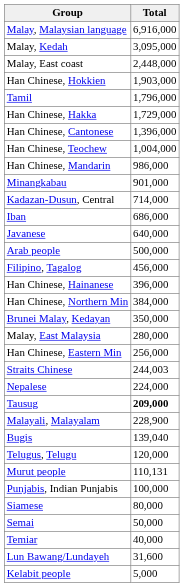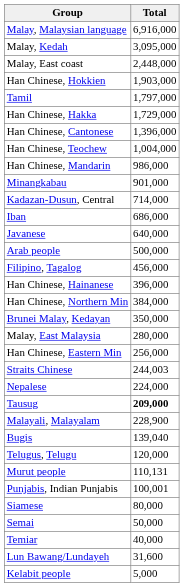 <table class="toccolours sortable" border="1" cellpadding="3" style="border-collapse:collapse; text-align: left;">
 <tr style="text-align:center; background:#f0f0f0;">
 <td><strong>Group</strong></td>
 <td><strong>Total</strong></td>
 </tr>
 <tr>
 <td><a href='#'>Malay</a>, <a href='#'>Malaysian language</a></td>
 <td>6,916,000</td>
 </tr>
 <tr>
 <td>Malay, <a href='#'>Kedah</a></td>
 <td>3,095,000</td>
 </tr>
 <tr>
 <td>Malay, East coast</td>
 <td>2,448,000</td>
 </tr>
 <tr>
 <td>Han Chinese, <a href='#'>Hokkien</a></td>
 <td>1,903,000</td>
 </tr>
 <tr>
 <td><a href='#'>Tamil</a></td>
-<td>1,796,000</td>
+<td>1,797,000</td>
 </tr>
 <tr>
 <td>Han Chinese, <a href='#'>Hakka</a></td>
 <td>1,729,000</td>
 </tr>
 <tr>
 <td>Han Chinese, <a href='#'>Cantonese</a></td>
 <td>1,396,000</td>
 </tr>
 <tr>
 <td>Han Chinese, <a href='#'>Teochew</a></td>
 <td>1,004,000</td>
 </tr>
 <tr>
 <td>Han Chinese, <a href='#'>Mandarin</a></td>
 <td>986,000</td>
 </tr>
 <tr>
 <td><a href='#'>Minangkabau</a></td>
 <td>901,000</td>
 </tr>
 <tr>
 <td><a href='#'>Kadazan-Dusun</a>, Central</td>
 <td>714,000</td>
 </tr>
 <tr>
 <td><a href='#'>Iban</a></td>
 <td>686,000</td>
 </tr>
 <tr>
 <td><a href='#'>Javanese</a></td>
 <td>640,000</td>
 </tr>
 <tr>
 <td><a href='#'>Arab people</a></td>
 <td>500,000</td>
 </tr>
 <tr>
 <td><a href='#'>Filipino</a>, <a href='#'>Tagalog</a></td>
 <td>456,000</td>
 </tr>
 <tr>
 <td>Han Chinese, <a href='#'>Hainanese</a></td>
 <td>396,000</td>
 </tr>
 <tr>
 <td>Han Chinese, <a href='#'>Northern Min</a></td>
 <td>384,000</td>
 </tr>
 <tr>
 <td><a href='#'>Brunei Malay</a>, <a href='#'>Kedayan</a></td>
 <td>350,000</td>
 </tr>
 <tr>
 <td>Malay, <a href='#'>East Malaysia</a></td>
 <td>280,000</td>
 </tr>
 <tr>
 <td>Han Chinese, <a href='#'>Eastern Min</a></td>
 <td>256,000</td>
 </tr>
 <tr>
 <td><a href='#'>Straits Chinese</a></td>
 <td>244,003</td>
 </tr>
 <tr>
 <td><a href='#'>Nepalese</a></td>
 <td>224,000</td>
 </tr>
 <tr>
 <td><a href='#'>Tausug</a></td>
 <td><strong>209,000</strong></td>
 </tr>
 <tr>
 <td><a href='#'>Malayali</a>, <a href='#'>Malayalam</a></td>
 <td>228,900</td>
 </tr>
 <tr>
 <td><a href='#'>Bugis</a></td>
 <td>139,040</td>
 </tr>
 <tr>
 <td><a href='#'>Telugus</a>, <a href='#'>Telugu</a></td>
 <td>120,000</td>
 </tr>
 <tr>
 <td><a href='#'>Murut people</a></td>
 <td>110,131</td>
 </tr>
 <tr>
 <td><a href='#'>Punjabis</a>, Indian Punjabis</td>
-<td>100,000</td>
+<td>100,001</td>
 </tr>
 <tr>
 <td><a href='#'>Siamese</a></td>
 <td>80,000</td>
 </tr>
 <tr>
 <td><a href='#'>Semai</a></td>
 <td>50,000</td>
 </tr>
 <tr>
 <td><a href='#'>Temiar</a></td>
 <td>40,000</td>
 </tr>
 <tr>
 <td><a href='#'>Lun Bawang/Lundayeh</a></td>
 <td>31,600</td>
 </tr>
 <tr>
 <td><a href='#'>Kelabit people</a></td>
 <td>5,000</td>
 </tr>
 </table>
